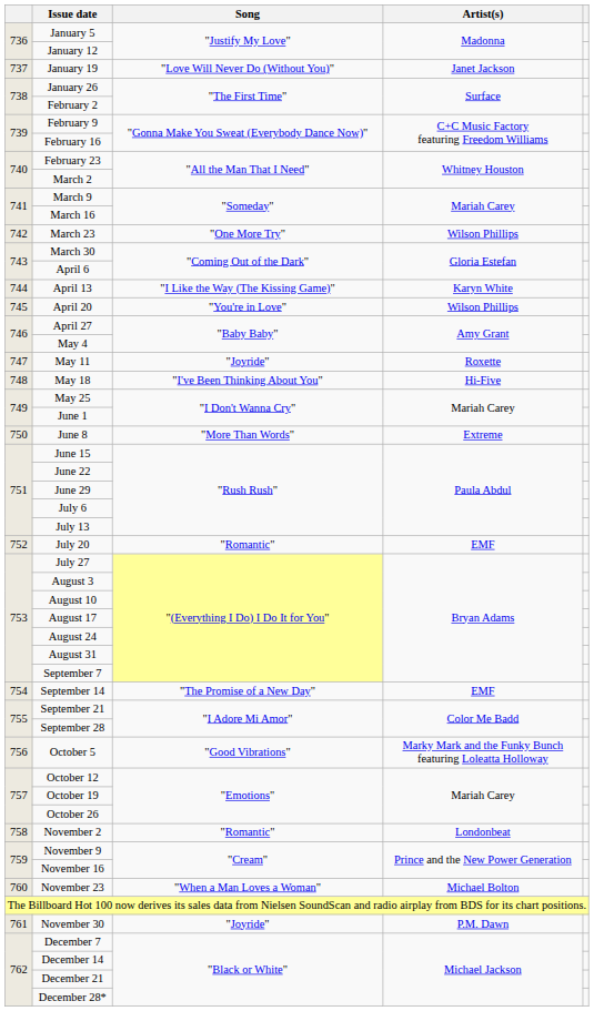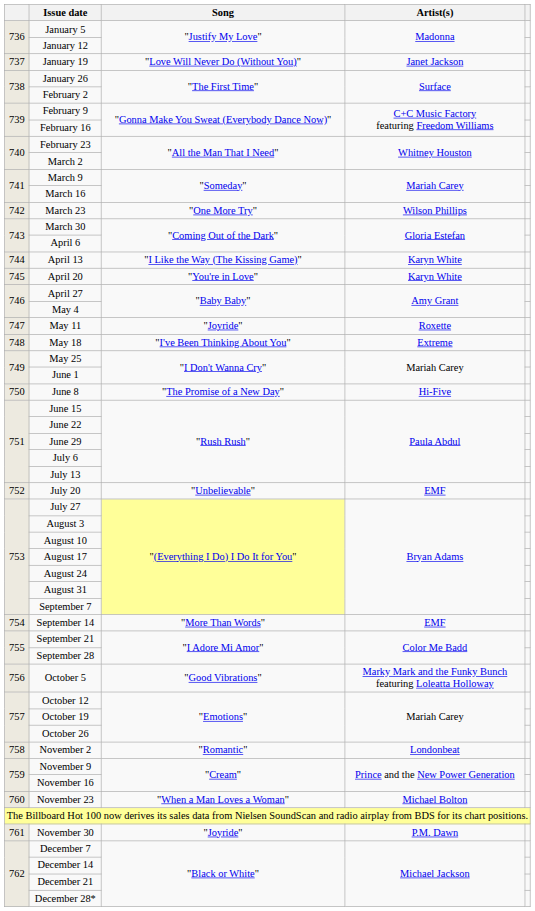 <table class="wikitable">
 <tr>
 <th width=31></th>
 <th>Issue date</th>
 <th>Song</th>
 <th>Artist(s)</th>
 <th></th>
 </tr>
 <tr>
 <td bgcolor=#EDEAE0 align=center rowspan=2>736</td>
 <td align="center">January 5</td>
 <td align="center" rowspan="2">"<a href='#'>Justify My Love</a>"</td>
 <td align="center" rowspan="2"><a href='#'>Madonna</a></td>
 <td align="center"></td>
 </tr>
 <tr>
 <td align="center">January 12</td>
 <td align="center"></td>
 </tr>
 <tr>
 <td bgcolor=#EDEAE0 align=center>737</td>
 <td align="center">January 19</td>
 <td align="center">"<a href='#'>Love Will Never Do (Without You)</a>"</td>
 <td align="center"><a href='#'>Janet Jackson</a></td>
 <td align="center"></td>
 </tr>
 <tr>
 <td bgcolor=#EDEAE0 align=center rowspan=2>738</td>
 <td align="center">January 26</td>
 <td align="center" rowspan="2">"<a href='#'>The First Time</a>"</td>
 <td align="center" rowspan="2"><a href='#'>Surface</a></td>
 <td align="center"></td>
 </tr>
 <tr>
 <td align="center">February 2</td>
 <td align="center"></td>
 </tr>
 <tr>
 <td bgcolor=#EDEAE0 align=center rowspan=2>739</td>
 <td align="center">February 9</td>
 <td align="center" rowspan="2">"<a href='#'>Gonna Make You Sweat (Everybody Dance Now)</a>"</td>
 <td align="center" rowspan="2"><a href='#'>C+C Music Factory</a><br> featuring <a href='#'>Freedom Williams</a></td>
 <td align="center"></td>
 </tr>
 <tr>
 <td align="center">February 16</td>
 <td align="center"></td>
 </tr>
 <tr>
 <td bgcolor=#EDEAE0 align=center rowspan=2>740</td>
 <td align="center">February 23</td>
 <td align="center" rowspan="2">"<a href='#'>All the Man That I Need</a>"</td>
 <td align="center" rowspan="2"><a href='#'>Whitney Houston</a></td>
 <td align="center"></td>
 </tr>
 <tr>
 <td align="center">March 2</td>
 <td align="center"></td>
 </tr>
 <tr>
 <td bgcolor=#EDEAE0 align=center rowspan=2>741</td>
 <td align="center">March 9</td>
 <td align="center" rowspan="2">"<a href='#'>Someday</a>"</td>
 <td align="center" rowspan="2"><a href='#'>Mariah Carey</a></td>
 <td align="center"></td>
 </tr>
 <tr>
 <td align="center">March 16</td>
 <td align="center"></td>
 </tr>
 <tr>
 <td bgcolor=#EDEAE0 align=center>742</td>
 <td align="center">March 23</td>
 <td align="center">"<a href='#'>One More Try</a>"</td>
 <td align="center"><a href='#'>Wilson Phillips</a></td>
 <td align="center"></td>
 </tr>
 <tr>
 <td bgcolor=#EDEAE0 align=center rowspan=2>743</td>
 <td align="center">March 30</td>
 <td align="center" rowspan="2">"<a href='#'>Coming Out of the Dark</a>"</td>
 <td align="center" rowspan="2"><a href='#'>Gloria Estefan</a></td>
 <td align="center"></td>
 </tr>
 <tr>
 <td align="center">April 6</td>
 <td align="center"></td>
 </tr>
 <tr>
 <td bgcolor=#EDEAE0 align=center>744</td>
 <td align="center">April 13</td>
 <td align="center">"<a href='#'>I Like the Way (The Kissing Game)</a>"</td>
 <td align="center"><a href='#'>Karyn White</a></td>
 <td align="center"></td>
 </tr>
 <tr>
 <td bgcolor=#EDEAE0 align=center>745</td>
 <td align="center">April 20</td>
 <td align="center">"<a href='#'>You're in Love</a>"</td>
-<td align="center"><a href='#'>Wilson Phillips</a></td>
+<td align="center"><a href='#'>Karyn White</a></td>
 <td align="center"></td>
 </tr>
 <tr>
 <td bgcolor=#EDEAE0 align=center rowspan=2>746</td>
 <td align="center">April 27</td>
 <td align="center" rowspan="2">"<a href='#'>Baby Baby</a>"</td>
 <td align="center" rowspan="2"><a href='#'>Amy Grant</a></td>
 <td align="center"></td>
 </tr>
 <tr>
 <td align="center">May 4</td>
 <td align="center"></td>
 </tr>
 <tr>
 <td bgcolor=#EDEAE0 align=center>747</td>
 <td align="center">May 11</td>
 <td align="center">"<a href='#'>Joyride</a>"</td>
 <td align="center"><a href='#'>Roxette</a></td>
 <td align="center"></td>
 </tr>
 <tr>
 <td bgcolor=#EDEAE0 align=center>748</td>
 <td align="center">May 18</td>
 <td align="center">"<a href='#'>I've Been Thinking About You</a>"</td>
-<td align="center"><a href='#'>Hi-Five</a></td>
+<td align="center"><a href='#'>Extreme</a></td>
 <td align="center"></td>
 </tr>
 <tr>
 <td bgcolor=#EDEAE0 align=center rowspan=2>749</td>
 <td align="center">May 25</td>
 <td align="center" rowspan="2">"<a href='#'>I Don't Wanna Cry</a>"</td>
 <td align="center" rowspan="2">Mariah Carey</td>
 <td align="center"></td>
 </tr>
 <tr>
 <td align="center">June 1</td>
 <td align="center"></td>
 </tr>
 <tr>
 <td bgcolor=#EDEAE0 align=center>750</td>
 <td align="center">June 8</td>
-<td align="center">"<a href='#'>More Than Words</a>"</td>
-<td align="center"><a href='#'>Extreme</a></td>
+<td align="center">"<a href='#'>The Promise of a New Day</a>"</td>
+<td align="center"><a href='#'>Hi-Five</a></td>
 <td align="center"></td>
 </tr>
 <tr>
 <td bgcolor=#EDEAE0 align=center rowspan=5>751</td>
 <td align="center">June 15</td>
 <td align="center" rowspan="5">"<a href='#'>Rush Rush</a>"</td>
 <td align="center" rowspan="5"><a href='#'>Paula Abdul</a></td>
 <td align="center"></td>
 </tr>
 <tr>
 <td align="center">June 22</td>
 <td align="center"></td>
 </tr>
 <tr>
 <td align="center">June 29</td>
 <td align="center"></td>
 </tr>
 <tr>
 <td align="center">July 6</td>
 <td align="center"></td>
 </tr>
 <tr>
 <td align="center">July 13</td>
 <td align="center"></td>
 </tr>
 <tr>
 <td bgcolor=#EDEAE0 align=center>752</td>
 <td align="center">July 20</td>
-<td align="center">"<a href='#'>Romantic</a>"</td>
+<td align="center">"<a href='#'>Unbelievable</a>"</td>
 <td align="center"><a href='#'>EMF</a></td>
 <td align="center"></td>
 </tr>
 <tr>
 <td bgcolor=#EDEAE0 align=center rowspan=7>753</td>
 <td align="center">July 27</td>
 <td bgcolor=#FFFF99 align="center" rowspan="7">"<a href='#'>(Everything I Do) I Do It for You</a>"</td>
 <td align="center" rowspan="7"><a href='#'>Bryan Adams</a></td>
 <td align="center"></td>
 </tr>
 <tr>
 <td align="center">August 3</td>
 <td align="center"></td>
 </tr>
 <tr>
 <td align="center">August 10</td>
 <td align="center"></td>
 </tr>
 <tr>
 <td align="center">August 17</td>
 <td align="center"></td>
 </tr>
 <tr>
 <td align="center">August 24</td>
 <td align="center"></td>
 </tr>
 <tr>
 <td align="center">August 31</td>
 <td align="center"></td>
 </tr>
 <tr>
 <td align="center">September 7</td>
 <td align="center"></td>
 </tr>
 <tr>
 <td bgcolor=#EDEAE0 align=center>754</td>
 <td align="center">September 14</td>
-<td align="center">"<a href='#'>The Promise of a New Day</a>"</td>
+<td align="center">"<a href='#'>More Than Words</a>"</td>
 <td align="center"><a href='#'>EMF</a></td>
 <td align="center"></td>
 </tr>
 <tr>
 <td bgcolor=#EDEAE0 align=center rowspan=2>755</td>
 <td align="center">September 21</td>
 <td align="center" rowspan="2">"<a href='#'>I Adore Mi Amor</a>"</td>
 <td align="center" rowspan="2"><a href='#'>Color Me Badd</a></td>
 <td align="center"></td>
 </tr>
 <tr>
 <td align="center">September 28</td>
 <td align="center"></td>
 </tr>
 <tr>
 <td bgcolor=#EDEAE0 align=center>756</td>
 <td align="center">October 5</td>
 <td align="center">"<a href='#'>Good Vibrations</a>"</td>
 <td align="center"><a href='#'>Marky Mark and the Funky Bunch</a><br> featuring <a href='#'>Loleatta Holloway</a></td>
 <td align="center"></td>
 </tr>
 <tr>
 <td bgcolor=#EDEAE0 align=center rowspan=3>757</td>
 <td align="center">October 12</td>
 <td align="center" rowspan="3">"<a href='#'>Emotions</a>"</td>
 <td align="center" rowspan="3">Mariah Carey</td>
 <td align="center"></td>
 </tr>
 <tr>
 <td align="center">October 19</td>
 <td align="center"></td>
 </tr>
 <tr>
 <td align="center">October 26</td>
 <td align="center"></td>
 </tr>
 <tr>
 <td bgcolor=#EDEAE0 align=center>758</td>
 <td align="center">November 2</td>
 <td align="center">"<a href='#'>Romantic</a>"</td>
 <td align="center"><a href='#'>Londonbeat</a></td>
 <td align="center"></td>
 </tr>
 <tr>
 <td bgcolor=#EDEAE0 align=center rowspan=2>759</td>
 <td align="center">November 9</td>
 <td align="center" rowspan="2">"<a href='#'>Cream</a>"</td>
 <td align="center" rowspan="2"><a href='#'>Prince</a> and the <a href='#'>New Power Generation</a></td>
 <td align="center"></td>
 </tr>
 <tr>
 <td align="center">November 16</td>
 <td align="center"></td>
 </tr>
 <tr>
 <td bgcolor=#EDEAE0 align=center>760</td>
 <td align="center">November 23</td>
 <td align="center">"<a href='#'>When a Man Loves a Woman</a>"</td>
 <td align="center"><a href='#'>Michael Bolton</a></td>
 <td align="center"></td>
 </tr>
 <tr>
 <td bgcolor=#FFFF99 colspan="5">The Billboard Hot 100 now derives its sales data from Nielsen SoundScan and radio airplay from BDS for its chart positions.</td>
 </tr>
 <tr>
 <td bgcolor=#EDEAE0 align=center>761</td>
 <td align="center">November 30</td>
 <td align="center">"<a href='#'>Joyride</a>"</td>
 <td align="center"><a href='#'>P.M. Dawn</a></td>
 <td align="center"></td>
 </tr>
 <tr>
 <td bgcolor=#EDEAE0 align=center rowspan=4>762</td>
 <td align="center">December 7</td>
 <td align="center" rowspan="4">"<a href='#'>Black or White</a>"</td>
 <td align="center" rowspan="4"><a href='#'>Michael Jackson</a></td>
 <td align="center"></td>
 </tr>
 <tr>
 <td align="center">December 14</td>
 <td align="center"></td>
 </tr>
 <tr>
 <td align="center">December 21</td>
 <td align="center"></td>
 </tr>
 <tr>
 <td align="center">December 28*</td>
 <td align="center"></td>
 </tr>
 </table>
